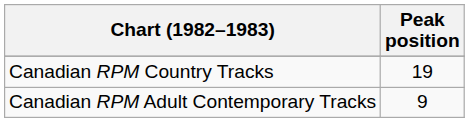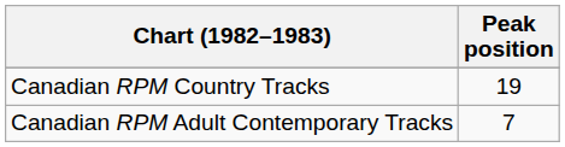 <table class="wikitable sortable">
 <tr>
 <th>Chart (1982–1983)</th>
 <th>Peak<br>position</th>
 </tr>
 <tr>
 </tr>
 <tr>
 </tr>
 <tr>
 </tr>
 <tr>
 <td>Canadian <em>RPM</em> Country Tracks</td>
 <td align="center">19</td>
 </tr>
 <tr>
 <td>Canadian <em>RPM</em> Adult Contemporary Tracks</td>
-<td align="center">9</td>
+<td align="center">7</td>
 </tr>
 </table>
